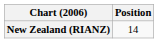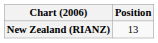 <table class="wikitable plainrowheaders" style="text-align:center">
 <tr>
 <th>Chart (2006)</th>
 <th>Position</th>
 </tr>
 <tr>
 <th scope="row">New Zealand (RIANZ)</th>
-<td>14</td>
+<td>13</td>
 </tr>
 </table>
